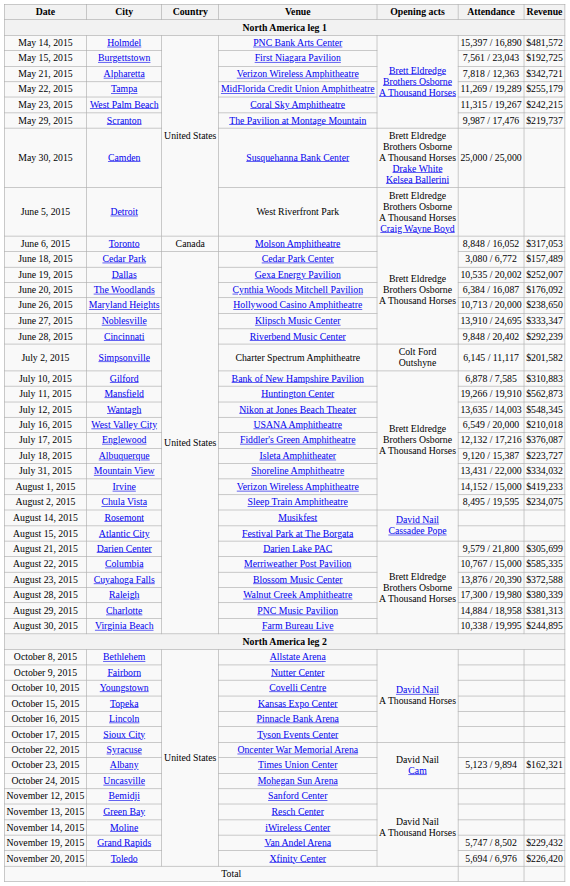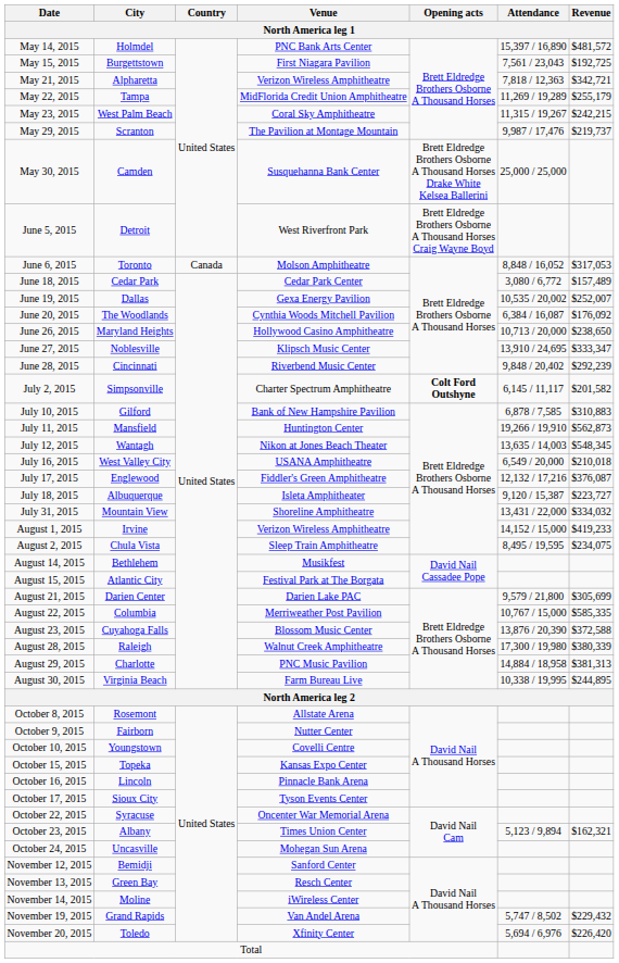 <table class="wikitable" style="text-align:center;">
 <tr>
 <th>Date</th>
 <th>City</th>
 <th>Country</th>
 <th>Venue</th>
 <th>Opening acts</th>
 <th>Attendance</th>
 <th>Revenue</th>
 </tr>
 <tr>
 <th colspan="7">North America leg 1</th>
 </tr>
 <tr>
 <td>May 14, 2015</td>
 <td><a href='#'>Holmdel</a></td>
 <td rowspan="8">United States</td>
 <td><a href='#'>PNC Bank Arts Center</a></td>
 <td rowspan="6"><a href='#'>Brett Eldredge</a><br><a href='#'>Brothers Osborne</a><br><a href='#'>A Thousand Horses</a></td>
 <td>15,397 / 16,890</td>
 <td>$481,572</td>
 </tr>
 <tr>
 <td>May 15, 2015</td>
 <td><a href='#'>Burgettstown</a></td>
 <td><a href='#'>First Niagara Pavilion</a></td>
 <td>7,561 / 23,043</td>
 <td>$192,725</td>
 </tr>
 <tr>
 <td>May 21, 2015</td>
 <td><a href='#'>Alpharetta</a></td>
 <td><a href='#'>Verizon Wireless Amphitheatre</a></td>
 <td>7,818 / 12,363</td>
 <td>$342,721</td>
 </tr>
 <tr>
 <td>May 22, 2015</td>
 <td><a href='#'>Tampa</a></td>
 <td><a href='#'>MidFlorida Credit Union Amphitheatre</a></td>
 <td>11,269 / 19,289</td>
 <td>$255,179</td>
 </tr>
 <tr>
 <td>May 23, 2015</td>
 <td><a href='#'>West Palm Beach</a></td>
 <td><a href='#'>Coral Sky Amphitheatre</a></td>
 <td>11,315 / 19,267</td>
 <td>$242,215</td>
 </tr>
 <tr>
 <td>May 29, 2015</td>
 <td><a href='#'>Scranton</a></td>
 <td><a href='#'>The Pavilion at Montage Mountain</a></td>
 <td>9,987 / 17,476</td>
 <td>$219,737</td>
 </tr>
 <tr>
 <td>May 30, 2015 </td>
 <td><a href='#'>Camden</a></td>
 <td><a href='#'>Susquehanna Bank Center</a></td>
 <td>Brett Eldredge<br>Brothers Osborne<br>A Thousand Horses<br><a href='#'>Drake White</a><br><a href='#'>Kelsea Ballerini</a></td>
 <td>25,000 / 25,000</td>
 <td></td>
 </tr>
 <tr>
 <td>June 5, 2015</td>
 <td><a href='#'>Detroit</a></td>
 <td>West Riverfront Park</td>
 <td>Brett Eldredge<br>Brothers Osborne<br>A Thousand Horses<br><a href='#'>Craig Wayne Boyd</a></td>
 <td></td>
 <td></td>
 </tr>
 <tr>
 <td>June 6, 2015</td>
 <td><a href='#'>Toronto</a></td>
 <td>Canada</td>
 <td><a href='#'>Molson Amphitheatre</a></td>
 <td rowspan="7">Brett Eldredge<br>Brothers Osborne<br>A Thousand Horses</td>
 <td>8,848 / 16,052</td>
 <td>$317,053</td>
 </tr>
 <tr>
 <td>June 18, 2015</td>
 <td><a href='#'>Cedar Park</a></td>
 <td rowspan="24">United States</td>
 <td><a href='#'>Cedar Park Center</a></td>
 <td>3,080 / 6,772</td>
 <td>$157,489</td>
 </tr>
 <tr>
 <td>June 19, 2015</td>
 <td><a href='#'>Dallas</a></td>
 <td><a href='#'>Gexa Energy Pavilion</a></td>
 <td>10,535 / 20,002</td>
 <td>$252,007</td>
 </tr>
 <tr>
 <td>June 20, 2015</td>
 <td><a href='#'>The Woodlands</a></td>
 <td><a href='#'>Cynthia Woods Mitchell Pavilion</a></td>
 <td>6,384 / 16,087</td>
 <td>$176,092</td>
 </tr>
 <tr>
 <td>June 26, 2015</td>
 <td><a href='#'>Maryland Heights</a></td>
 <td><a href='#'>Hollywood Casino Amphitheatre</a></td>
 <td>10,713 / 20,000</td>
 <td>$238,650</td>
 </tr>
 <tr>
 <td>June 27, 2015</td>
 <td><a href='#'>Noblesville</a></td>
 <td><a href='#'>Klipsch Music Center</a></td>
 <td>13,910 / 24,695</td>
 <td>$333,347</td>
 </tr>
 <tr>
 <td>June 28, 2015</td>
 <td><a href='#'>Cincinnati</a></td>
 <td><a href='#'>Riverbend Music Center</a></td>
 <td>9,848 / 20,402</td>
 <td>$292,239</td>
 </tr>
 <tr>
 <td>July 2, 2015</td>
 <td><a href='#'>Simpsonville</a></td>
 <td>Charter Spectrum Amphitheatre</td>
-<td>Colt Ford<br>Outshyne</td>
+<td><strong>Colt Ford<br>Outshyne</strong></td>
 <td>6,145 / 11,117</td>
 <td>$201,582</td>
 </tr>
 <tr>
 <td>July 10, 2015</td>
 <td><a href='#'>Gilford</a></td>
 <td><a href='#'>Bank of New Hampshire Pavilion</a></td>
 <td rowspan="9">Brett Eldredge<br>Brothers Osborne<br>A Thousand Horses</td>
 <td>6,878 / 7,585</td>
 <td>$310,883</td>
 </tr>
 <tr>
 <td>July 11, 2015</td>
 <td><a href='#'>Mansfield</a></td>
 <td><a href='#'>Huntington Center</a></td>
 <td>19,266 / 19,910</td>
 <td>$562,873</td>
 </tr>
 <tr>
 <td>July 12, 2015</td>
 <td><a href='#'>Wantagh</a></td>
 <td><a href='#'>Nikon at Jones Beach Theater</a></td>
 <td>13,635 / 14,003</td>
 <td>$548,345</td>
 </tr>
 <tr>
 <td>July 16, 2015</td>
 <td><a href='#'>West Valley City</a></td>
 <td><a href='#'>USANA Amphitheatre</a></td>
 <td>6,549 / 20,000</td>
 <td>$210,018</td>
 </tr>
 <tr>
 <td>July 17, 2015</td>
 <td><a href='#'>Englewood</a></td>
 <td><a href='#'>Fiddler's Green Amphitheatre</a></td>
 <td>12,132 / 17,216</td>
 <td>$376,087</td>
 </tr>
 <tr>
 <td>July 18, 2015</td>
 <td><a href='#'>Albuquerque</a></td>
 <td><a href='#'>Isleta Amphitheater</a></td>
 <td>9,120 / 15,387</td>
 <td>$223,727</td>
 </tr>
 <tr>
 <td>July 31, 2015</td>
 <td><a href='#'>Mountain View</a></td>
 <td><a href='#'>Shoreline Amphitheatre</a></td>
 <td>13,431 / 22,000</td>
 <td>$334,032</td>
 </tr>
 <tr>
 <td>August 1, 2015</td>
 <td><a href='#'>Irvine</a></td>
 <td><a href='#'>Verizon Wireless Amphitheatre</a></td>
 <td>14,152 / 15,000</td>
 <td>$419,233</td>
 </tr>
 <tr>
 <td>August 2, 2015</td>
 <td><a href='#'>Chula Vista</a></td>
 <td><a href='#'>Sleep Train Amphitheatre</a></td>
 <td>8,495 / 19,595</td>
 <td>$234,075</td>
 </tr>
 <tr>
 <td>August 14, 2015</td>
-<td><a href='#'>Rosemont</a></td>
+<td><a href='#'>Bethlehem</a></td>
 <td><a href='#'>Musikfest</a></td>
 <td rowspan="2"><a href='#'>David Nail</a><br><a href='#'>Cassadee Pope</a></td>
 <td></td>
 <td></td>
 </tr>
 <tr>
 <td>August 15, 2015</td>
 <td><a href='#'>Atlantic City</a></td>
 <td><a href='#'>Festival Park at The Borgata</a></td>
 <td></td>
 <td></td>
 </tr>
 <tr>
 <td>August 21, 2015</td>
 <td><a href='#'>Darien Center</a></td>
 <td><a href='#'>Darien Lake PAC</a></td>
 <td rowspan="6">Brett Eldredge<br>Brothers Osborne<br>A Thousand Horses</td>
 <td>9,579 / 21,800</td>
 <td>$305,699</td>
 </tr>
 <tr>
 <td>August 22, 2015</td>
 <td><a href='#'>Columbia</a></td>
 <td><a href='#'>Merriweather Post Pavilion</a></td>
 <td>10,767 / 15,000</td>
 <td>$585,335</td>
 </tr>
 <tr>
 <td>August 23, 2015</td>
 <td><a href='#'>Cuyahoga Falls</a></td>
 <td><a href='#'>Blossom Music Center</a></td>
 <td>13,876 / 20,390</td>
 <td>$372,588</td>
 </tr>
 <tr>
 <td>August 28, 2015</td>
 <td><a href='#'>Raleigh</a></td>
 <td><a href='#'>Walnut Creek Amphitheatre</a></td>
 <td>17,300 / 19,980</td>
 <td>$380,339</td>
 </tr>
 <tr>
 <td>August 29, 2015</td>
 <td><a href='#'>Charlotte</a></td>
 <td><a href='#'>PNC Music Pavilion</a></td>
 <td>14,884 / 18,958</td>
 <td>$381,313</td>
 </tr>
 <tr>
 <td>August 30, 2015</td>
 <td><a href='#'>Virginia Beach</a></td>
 <td><a href='#'>Farm Bureau Live</a></td>
 <td>10,338 / 19,995</td>
 <td>$244,895</td>
 </tr>
 <tr>
 <th colspan="7">North America leg 2</th>
 </tr>
 <tr>
 <td>October 8, 2015</td>
-<td><a href='#'>Bethlehem</a></td>
+<td><a href='#'>Rosemont</a></td>
 <td rowspan="14">United States</td>
 <td><a href='#'>Allstate Arena</a></td>
 <td rowspan="6"><a href='#'>David Nail</a><br>A Thousand Horses</td>
 <td></td>
 <td></td>
 </tr>
 <tr>
 <td>October 9, 2015</td>
 <td><a href='#'>Fairborn</a></td>
 <td><a href='#'>Nutter Center</a></td>
 <td></td>
 <td></td>
 </tr>
 <tr>
 <td>October 10, 2015</td>
 <td><a href='#'>Youngstown</a></td>
 <td><a href='#'>Covelli Centre</a></td>
 <td></td>
 <td></td>
 </tr>
 <tr>
 <td>October 15, 2015</td>
 <td><a href='#'>Topeka</a></td>
 <td><a href='#'>Kansas Expo Center</a></td>
 <td></td>
 <td></td>
 </tr>
 <tr>
 <td>October 16, 2015</td>
 <td><a href='#'>Lincoln</a></td>
 <td><a href='#'>Pinnacle Bank Arena</a></td>
 <td></td>
 <td></td>
 </tr>
 <tr>
 <td>October 17, 2015</td>
 <td><a href='#'>Sioux City</a></td>
 <td><a href='#'>Tyson Events Center</a></td>
 <td></td>
 <td></td>
 </tr>
 <tr>
 <td>October 22, 2015</td>
 <td><a href='#'>Syracuse</a></td>
 <td><a href='#'>Oncenter War Memorial Arena</a></td>
 <td rowspan="3">David Nail<br><a href='#'>Cam</a></td>
 <td></td>
 <td></td>
 </tr>
 <tr>
 <td>October 23, 2015</td>
 <td><a href='#'>Albany</a></td>
 <td><a href='#'>Times Union Center</a></td>
 <td>5,123 / 9,894</td>
 <td>$162,321</td>
 </tr>
 <tr>
 <td>October 24, 2015</td>
 <td><a href='#'>Uncasville</a></td>
 <td><a href='#'>Mohegan Sun Arena</a></td>
 <td></td>
 <td></td>
 </tr>
 <tr>
 <td>November 12, 2015</td>
 <td><a href='#'>Bemidji</a></td>
 <td><a href='#'>Sanford Center</a></td>
 <td rowspan="5">David Nail<br>A Thousand Horses</td>
 <td></td>
 <td></td>
 </tr>
 <tr>
 <td>November 13, 2015</td>
 <td><a href='#'>Green Bay</a></td>
 <td><a href='#'>Resch Center</a></td>
 <td></td>
 <td></td>
 </tr>
 <tr>
 <td>November 14, 2015</td>
 <td><a href='#'>Moline</a></td>
 <td><a href='#'>iWireless Center</a></td>
 <td></td>
 <td></td>
 </tr>
 <tr>
 <td>November 19, 2015</td>
 <td><a href='#'>Grand Rapids</a></td>
 <td><a href='#'>Van Andel Arena</a></td>
 <td>5,747 / 8,502</td>
 <td>$229,432</td>
 </tr>
 <tr>
 <td>November 20, 2015</td>
 <td><a href='#'>Toledo</a></td>
 <td><a href='#'>Xfinity Center</a></td>
 <td>5,694 / 6,976</td>
 <td>$226,420</td>
 </tr>
 <tr>
 <td colspan="5">Total</td>
 <td></td>
 <td></td>
 </tr>
 </table>
